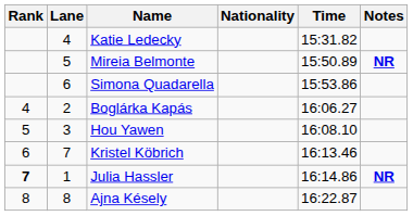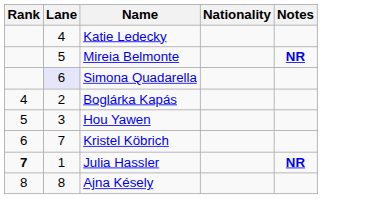 <table class="wikitable sortable" style="text-align:center">
 <tr>
 <th>Rank</th>
 <th>Lane</th>
 <th>Name</th>
 <th>Nationality</th>
-<th>Time</th>
 <th>Notes</th>
 </tr>
 <tr>
 <td></td>
 <td>4</td>
 <td align=left><a href='#'>Katie Ledecky</a></td>
 <td align=left></td>
-<td>15:31.82</td>
 <td></td>
 </tr>
 <tr>
 <td></td>
 <td>5</td>
 <td align=left><a href='#'>Mireia Belmonte</a></td>
 <td align=left></td>
-<td>15:50.89</td>
 <td><strong><a href='#'>NR</a></strong></td>
 </tr>
 <tr>
 <td></td>
-<td>6</td>
+<td style="background: lavender;">6</td>
 <td align=left><a href='#'>Simona Quadarella</a></td>
 <td align=left></td>
-<td>15:53.86</td>
 <td></td>
 </tr>
 <tr>
 <td>4</td>
 <td>2</td>
 <td align=left><a href='#'>Boglárka Kapás</a></td>
 <td align=left></td>
-<td>16:06.27</td>
 <td></td>
 </tr>
 <tr>
 <td>5</td>
 <td>3</td>
 <td align=left><a href='#'>Hou Yawen</a></td>
 <td align=left></td>
-<td>16:08.10</td>
 <td></td>
 </tr>
 <tr>
 <td>6</td>
 <td>7</td>
 <td align=left><a href='#'>Kristel Köbrich</a></td>
 <td align=left></td>
-<td>16:13.46</td>
 <td></td>
 </tr>
 <tr>
 <td><strong>7</strong></td>
 <td>1</td>
 <td align=left><a href='#'>Julia Hassler</a></td>
 <td align=left></td>
-<td>16:14.86</td>
 <td><strong><a href='#'>NR</a></strong></td>
 </tr>
 <tr>
 <td>8</td>
 <td>8</td>
 <td align=left><a href='#'>Ajna Késely</a></td>
 <td align=left></td>
-<td>16:22.87</td>
 <td></td>
 </tr>
 </table>
